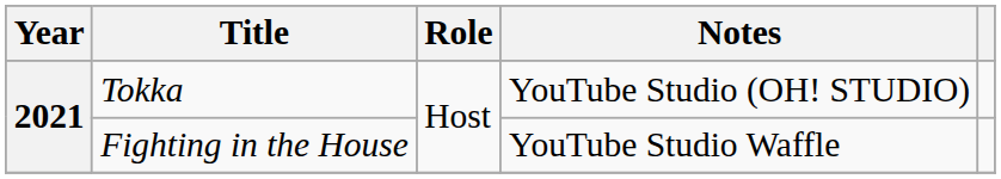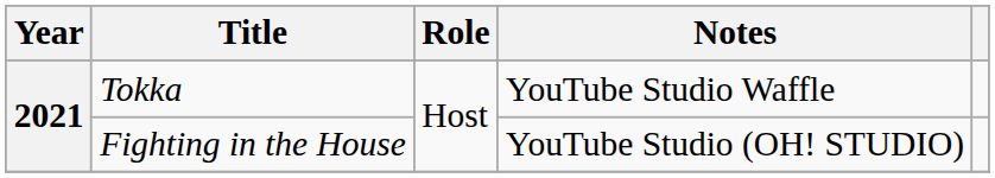 <table class="wikitable sortable plainrowheaders">
 <tr>
 <th scope="col">Year</th>
 <th scope="col">Title</th>
 <th scope="col">Role</th>
 <th scope="col">Notes</th>
 <th scope="col" class="unsortable"></th>
 </tr>
 <tr>
 <th scope="row" rowspan=2>2021</th>
 <td><em>Tokka </em></td>
 <td rowspan="2">Host</td>
-<td>YouTube Studio (OH! STUDIO)</td>
+<td>YouTube Studio Waffle</td>
 <td></td>
 </tr>
 <tr>
 <td><em> Fighting in the House</em></td>
-<td>YouTube Studio Waffle</td>
+<td>YouTube Studio (OH! STUDIO)</td>
 <td></td>
 </tr>
 <tr>
 </tr>
 </table>
